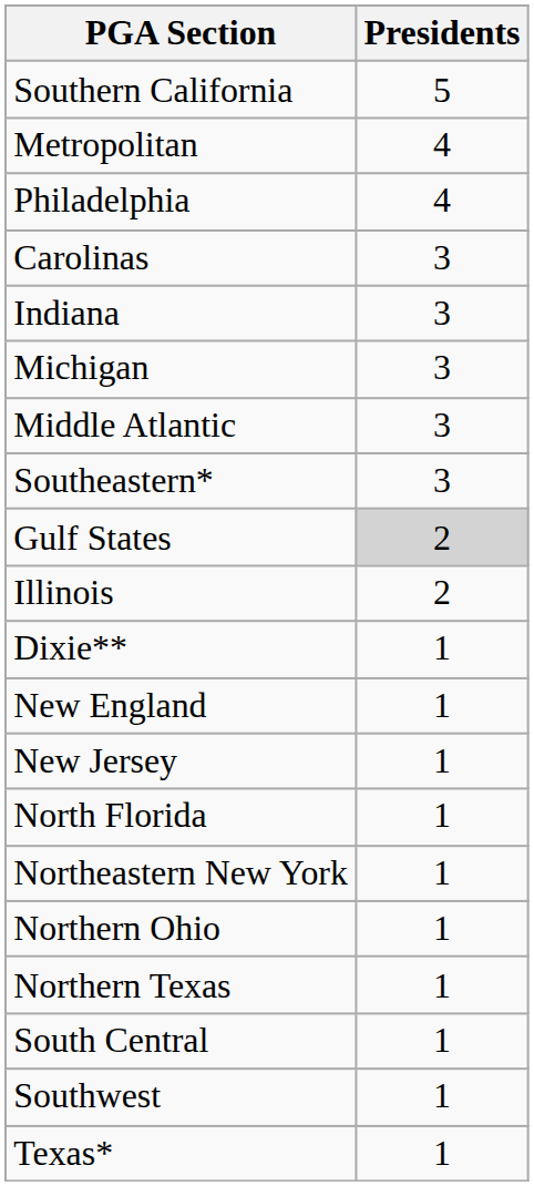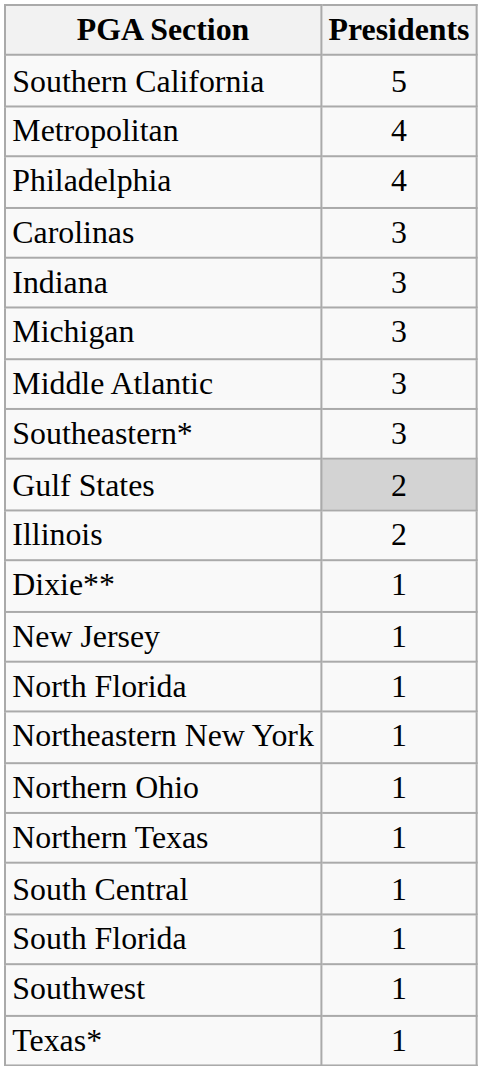 <table class="wikitable plainrowheaders sortable">
 <tr>
 <th scope="col">PGA Section</th>
 <th scope="col">Presidents</th>
 </tr>
 <tr>
 <td style="text-align:left">Southern California</td>
 <td style="text-align:center">5</td>
 </tr>
 <tr>
 <td style="text-align:left">Metropolitan</td>
 <td style="text-align:center">4</td>
 </tr>
 <tr>
 <td style="text-align:left">Philadelphia</td>
 <td style="text-align:center">4</td>
 </tr>
 <tr>
 <td style="text-align:left">Carolinas</td>
 <td style="text-align:center">3</td>
 </tr>
 <tr>
 <td style="text-align:left">Indiana</td>
 <td style="text-align:center">3</td>
 </tr>
 <tr>
 <td style="text-align:left">Michigan</td>
 <td style="text-align:center">3</td>
 </tr>
 <tr>
 <td style="text-align:left">Middle Atlantic</td>
 <td style="text-align:center">3</td>
 </tr>
 <tr>
 <td style="text-align:left">Southeastern*</td>
 <td style="text-align:center">3</td>
 </tr>
 <tr>
 <td style="text-align:left">Gulf States</td>
 <td style="background: lightgrey; text-align:center">2</td>
 </tr>
 <tr>
 <td style="text-align:left">Illinois</td>
 <td style="text-align:center">2</td>
 </tr>
 <tr>
 <td style="text-align:left">Dixie**</td>
 <td style="text-align:center">1</td>
 </tr>
 <tr>
-<td style="text-align:left">New England</td>
-<td style="text-align:center">1</td>
-</tr>
-<tr>
 <td style="text-align:left">New Jersey</td>
 <td style="text-align:center">1</td>
 </tr>
 <tr>
 <td style="text-align:left">North Florida</td>
 <td style="text-align:center">1</td>
 </tr>
 <tr>
 <td style="text-align:left">Northeastern New York</td>
 <td style="text-align:center">1</td>
 </tr>
 <tr>
 <td style="text-align:left">Northern Ohio</td>
 <td style="text-align:center">1</td>
 </tr>
 <tr>
 <td style="text-align:left">Northern Texas</td>
 <td style="text-align:center">1</td>
 </tr>
 <tr>
 <td style="text-align:left">South Central</td>
 <td style="text-align:center">1</td>
 </tr>
 <tr>
+<td style="text-align:left">South Florida</td>
+<td style="text-align:center">1</td>
+</tr>
+<tr>
 <td style="text-align:left">Southwest</td>
 <td style="text-align:center">1</td>
 </tr>
 <tr>
 <td style="text-align:left">Texas*</td>
 <td style="text-align:center">1</td>
 </tr>
 <tr>
 </tr>
 </table>
